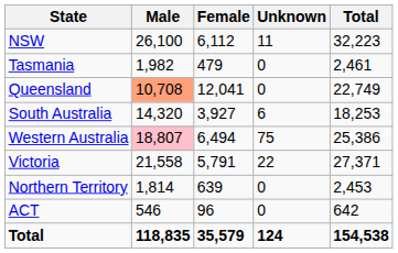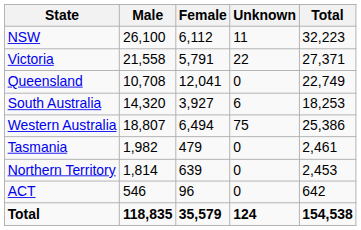 <table class="wikitable sortable">
 <tr>
 <th>State</th>
 <th>Male</th>
 <th>Female</th>
 <th>Unknown</th>
 <th>Total</th>
 </tr>
 <tr>
 <td><a href='#'>NSW</a></td>
 <td>26,100</td>
 <td>6,112</td>
 <td>11</td>
 <td>32,223</td>
 </tr>
 <tr>
-<td><a href='#'>Tasmania</a></td>
-<td>1,982</td>
-<td>479</td>
-<td>0</td>
-<td>2,461</td>
+<td><a href='#'>Victoria</a></td>
+<td>21,558</td>
+<td>5,791</td>
+<td>22</td>
+<td>27,371</td>
 </tr>
 <tr>
 <td><a href='#'>Queensland</a></td>
-<td style="background: lightsalmon;">10,708</td>
+<td>10,708</td>
 <td>12,041</td>
 <td>0</td>
 <td>22,749</td>
 </tr>
 <tr>
 <td><a href='#'>South Australia</a></td>
 <td>14,320</td>
 <td>3,927</td>
 <td>6</td>
 <td>18,253</td>
 </tr>
 <tr>
 <td><a href='#'>Western Australia</a></td>
-<td style="background: pink;">18,807</td>
+<td>18,807</td>
 <td>6,494</td>
 <td>75</td>
 <td>25,386</td>
 </tr>
 <tr>
-<td><a href='#'>Victoria</a></td>
-<td>21,558</td>
-<td>5,791</td>
-<td>22</td>
-<td>27,371</td>
+<td><a href='#'>Tasmania</a></td>
+<td>1,982</td>
+<td>479</td>
+<td>0</td>
+<td>2,461</td>
 </tr>
 <tr>
 <td><a href='#'>Northern Territory</a></td>
 <td>1,814</td>
 <td>639</td>
 <td>0</td>
 <td>2,453</td>
 </tr>
 <tr>
 <td><a href='#'>ACT</a></td>
 <td>546</td>
 <td>96</td>
 <td>0</td>
 <td>642</td>
 </tr>
 <tr>
 <td><strong>Total</strong></td>
 <td><strong>118,835</strong></td>
 <td><strong>35,579</strong></td>
 <td><strong>124</strong></td>
 <td><strong>154,538</strong></td>
 </tr>
 </table>
